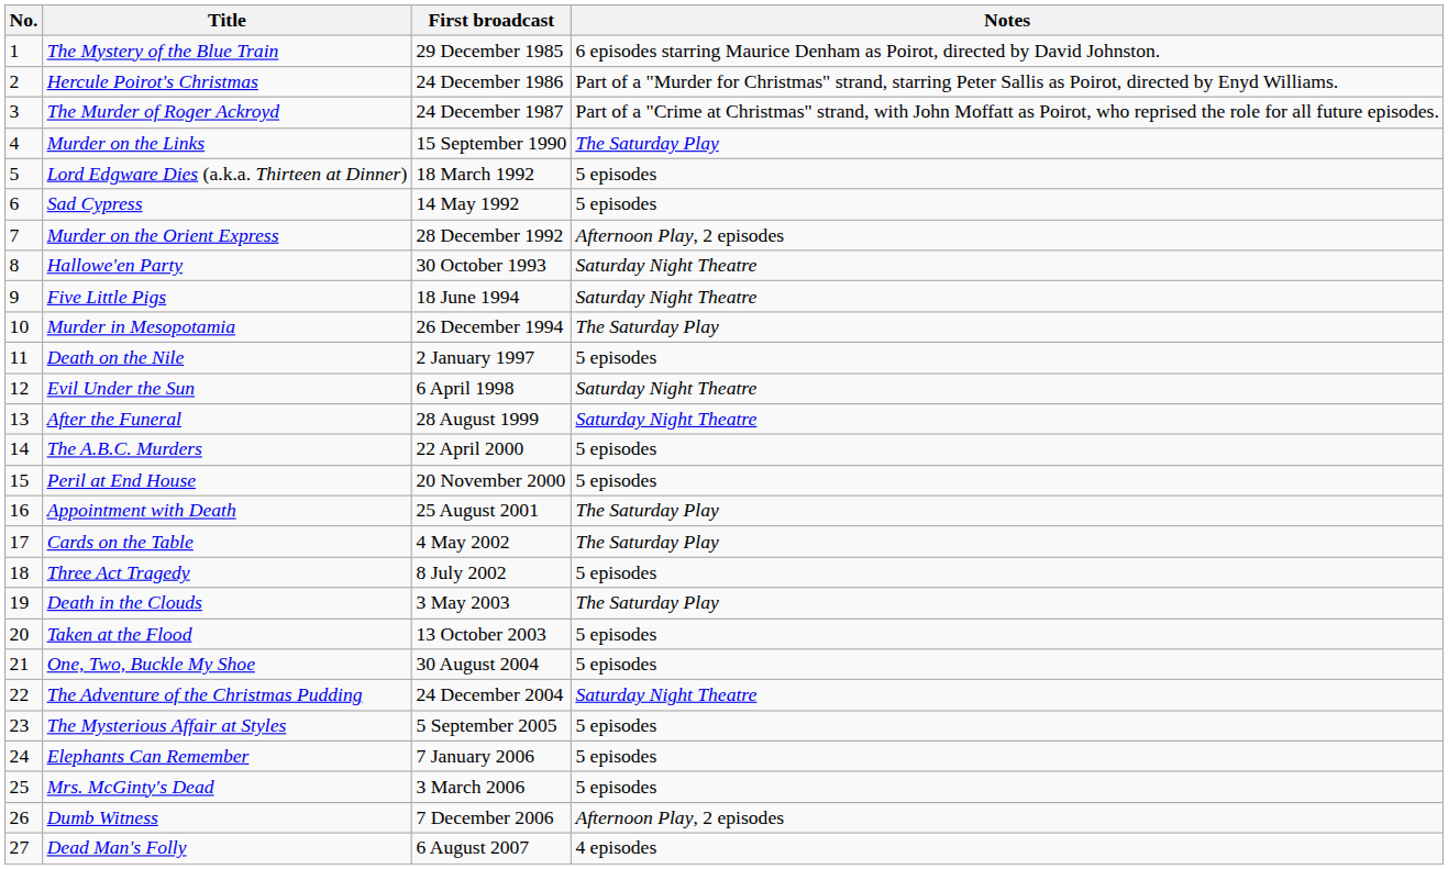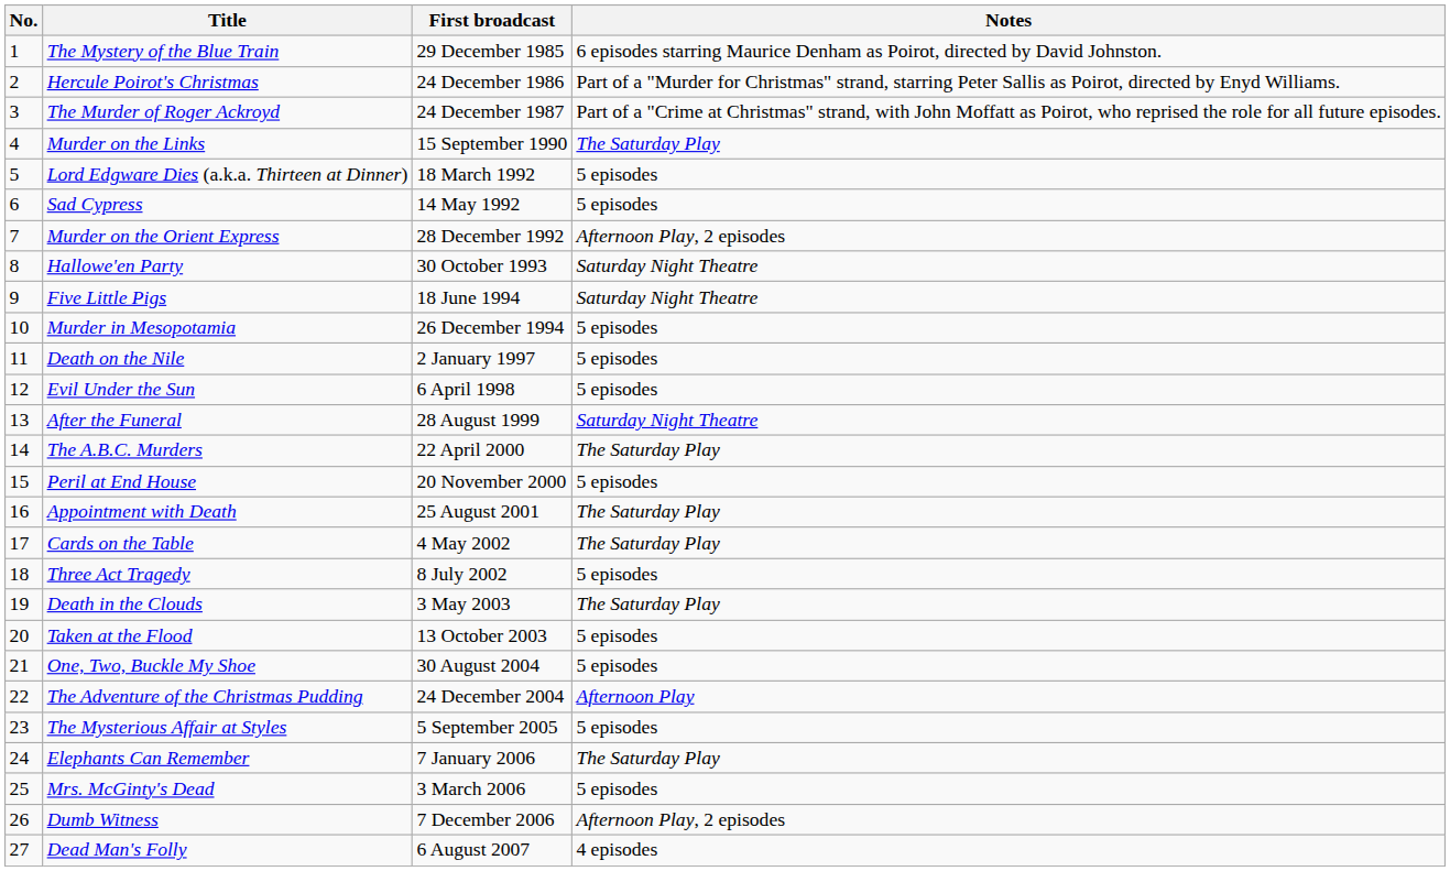 <table class="wikitable sortable">
 <tr>
 <th><strong>No.</strong></th>
 <th><strong>Title</strong></th>
 <th><strong>First broadcast</strong></th>
 <th><strong>Notes</strong></th>
 </tr>
 <tr>
 <td>1</td>
 <td><em><a href='#'>The Mystery of the Blue Train</a></em></td>
 <td>29 December 1985</td>
 <td>6 episodes starring Maurice Denham as Poirot, directed by David Johnston.</td>
 </tr>
 <tr>
 <td>2</td>
 <td><em><a href='#'>Hercule Poirot's Christmas</a></em></td>
 <td>24 December 1986</td>
 <td>Part of a "Murder for Christmas" strand, starring Peter Sallis as Poirot, directed by Enyd Williams.</td>
 </tr>
 <tr>
 <td>3</td>
 <td><em><a href='#'>The Murder of Roger Ackroyd</a></em></td>
 <td>24 December 1987</td>
 <td>Part of a "Crime at Christmas" strand, with John Moffatt as Poirot, who reprised the role for all future episodes.</td>
 </tr>
 <tr>
 <td>4</td>
 <td><em><a href='#'>Murder on the Links</a></em></td>
 <td>15 September 1990</td>
 <td><em><a href='#'>The Saturday Play</a></em></td>
 </tr>
 <tr>
 <td>5</td>
 <td><em><a href='#'>Lord Edgware Dies</a></em> (a.k.a. <em>Thirteen at Dinner</em>)</td>
 <td>18 March 1992</td>
 <td>5 episodes</td>
 </tr>
 <tr>
 <td>6</td>
 <td><em><a href='#'>Sad Cypress</a></em></td>
 <td>14 May 1992</td>
 <td>5 episodes</td>
 </tr>
 <tr>
 <td>7</td>
 <td><em><a href='#'>Murder on the Orient Express</a></em></td>
 <td>28 December 1992</td>
 <td><em>Afternoon Play</em>, 2 episodes</td>
 </tr>
 <tr>
 <td>8</td>
 <td><em><a href='#'>Hallowe'en Party</a></em></td>
 <td>30 October 1993</td>
 <td><em>Saturday Night Theatre</em></td>
 </tr>
 <tr>
 <td>9</td>
 <td><em><a href='#'>Five Little Pigs</a></em></td>
 <td>18 June 1994</td>
 <td><em>Saturday Night Theatre</em></td>
 </tr>
 <tr>
 <td>10</td>
 <td><em><a href='#'>Murder in Mesopotamia</a></em></td>
 <td>26 December 1994</td>
-<td><em>The Saturday Play</em></td>
+<td>5 episodes</td>
 </tr>
 <tr>
 <td>11</td>
 <td><em><a href='#'>Death on the Nile</a></em></td>
 <td>2 January 1997</td>
 <td>5 episodes</td>
 </tr>
 <tr>
 <td>12</td>
 <td><em><a href='#'>Evil Under the Sun</a></em></td>
 <td>6 April 1998</td>
-<td><em>Saturday Night Theatre</em></td>
+<td>5 episodes</td>
 </tr>
 <tr>
 <td>13</td>
 <td><em><a href='#'>After the Funeral</a></em></td>
 <td>28 August 1999</td>
 <td><em><a href='#'>Saturday Night Theatre</a></em></td>
 </tr>
 <tr>
 <td>14</td>
 <td><em><a href='#'>The A.B.C. Murders</a></em></td>
 <td>22 April 2000</td>
-<td>5 episodes</td>
+<td><em>The Saturday Play</em></td>
 </tr>
 <tr>
 <td>15</td>
 <td><em><a href='#'>Peril at End House</a></em></td>
 <td>20 November 2000</td>
 <td>5 episodes</td>
 </tr>
 <tr>
 <td>16</td>
 <td><em><a href='#'>Appointment with Death</a></em></td>
 <td>25 August 2001</td>
 <td><em>The Saturday Play</em></td>
 </tr>
 <tr>
 <td>17</td>
 <td><em><a href='#'>Cards on the Table</a></em></td>
 <td>4 May 2002</td>
 <td><em>The Saturday Play</em></td>
 </tr>
 <tr>
 <td>18</td>
 <td><em><a href='#'>Three Act Tragedy</a></em></td>
 <td>8 July 2002</td>
 <td>5 episodes</td>
 </tr>
 <tr>
 <td>19</td>
 <td><em><a href='#'>Death in the Clouds</a></em></td>
 <td>3 May 2003</td>
 <td><em>The Saturday Play</em></td>
 </tr>
 <tr>
 <td>20</td>
 <td><em><a href='#'>Taken at the Flood</a></em></td>
 <td>13 October 2003</td>
 <td>5 episodes</td>
 </tr>
 <tr>
 <td>21</td>
 <td><em><a href='#'>One, Two, Buckle My Shoe</a></em></td>
 <td>30 August 2004</td>
 <td>5 episodes</td>
 </tr>
 <tr>
 <td>22</td>
 <td><em><a href='#'>The Adventure of the Christmas Pudding</a></em></td>
 <td>24 December 2004</td>
-<td><em><a href='#'>Saturday Night Theatre</a></em></td>
+<td><em><a href='#'>Afternoon Play</a></em></td>
 </tr>
 <tr>
 <td>23</td>
 <td><em><a href='#'>The Mysterious Affair at Styles</a></em></td>
 <td>5 September 2005</td>
 <td>5 episodes</td>
 </tr>
 <tr>
 <td>24</td>
 <td><em><a href='#'>Elephants Can Remember</a></em></td>
 <td>7 January 2006</td>
-<td>5 episodes</td>
+<td><em>The Saturday Play</em></td>
 </tr>
 <tr>
 <td>25</td>
 <td><em><a href='#'>Mrs. McGinty's Dead</a></em></td>
 <td>3 March 2006</td>
 <td>5 episodes</td>
 </tr>
 <tr>
 <td>26</td>
 <td><em><a href='#'>Dumb Witness</a></em></td>
 <td>7 December 2006</td>
 <td><em>Afternoon Play</em>, 2 episodes</td>
 </tr>
 <tr>
 <td>27</td>
 <td><em><a href='#'>Dead Man's Folly</a></em></td>
 <td>6 August 2007</td>
 <td>4 episodes</td>
 </tr>
 </table>
